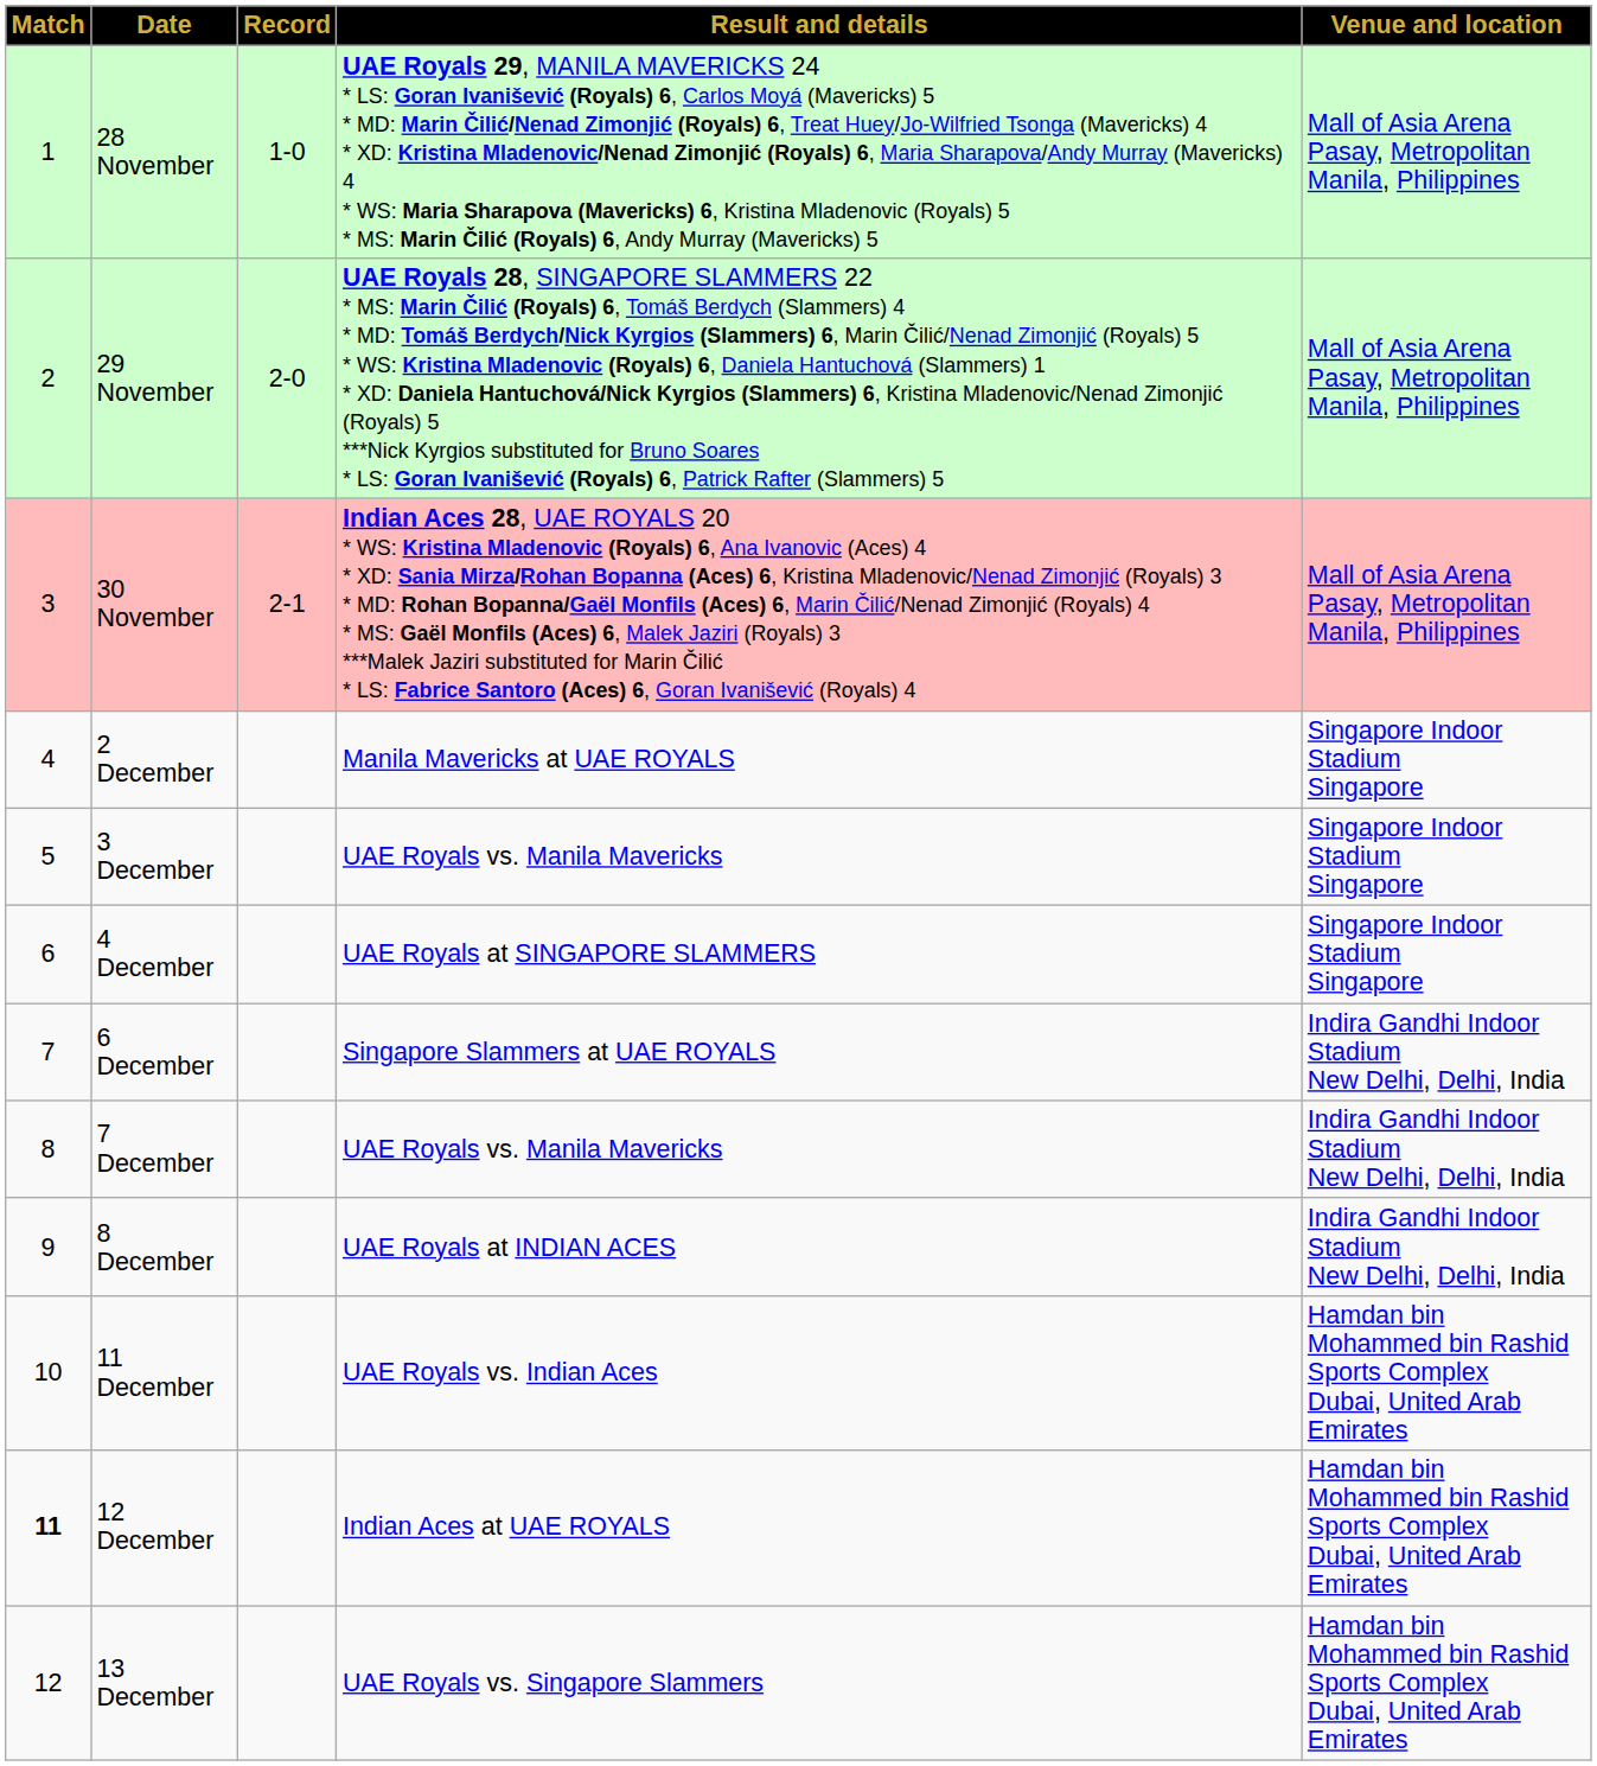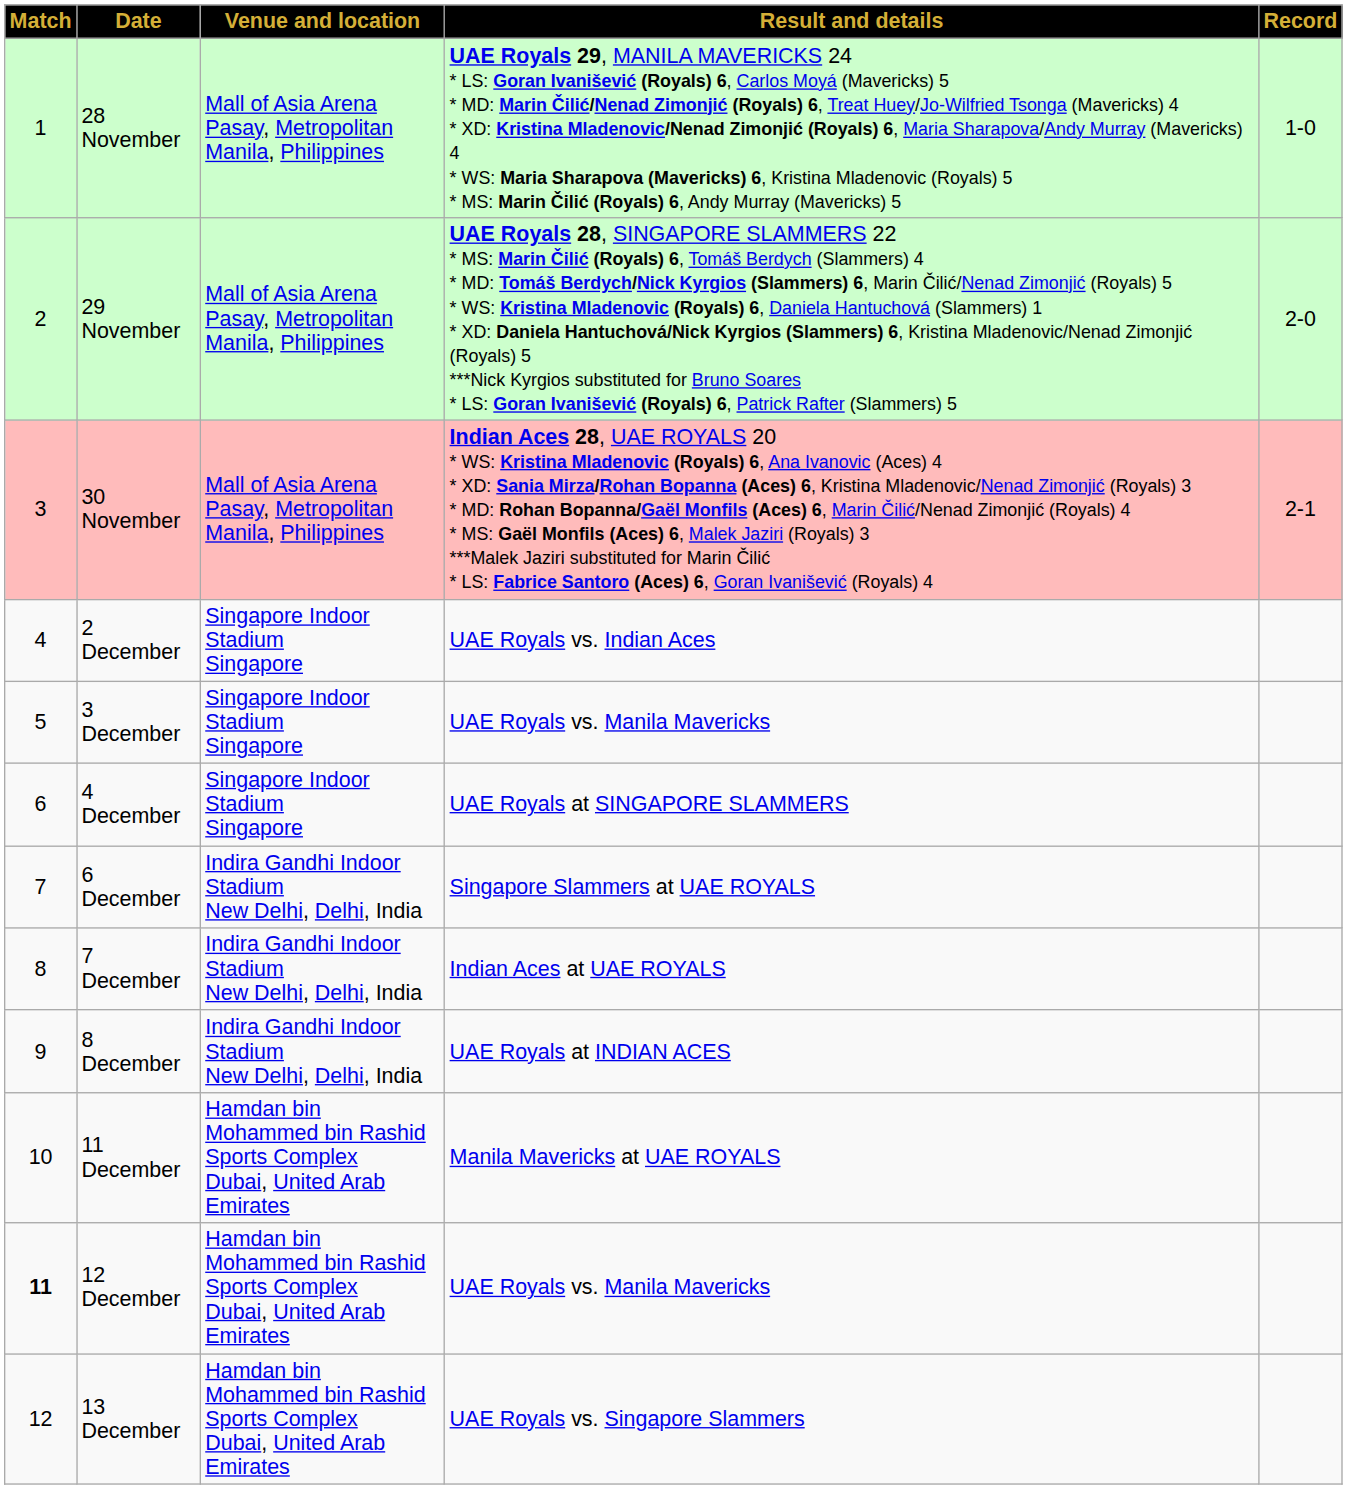 <table class="wikitable" style="text-align:left">
 <tr>
 <th style="background:black; color:#D4AF37" width="25px">Match</th>
 <th style="background:black; color:#D4AF37" width="85px">Date</th>
+<th style="background:black; color:#D4AF37" width="175px">Venue and location</th>
+<th style="background:black; color:#D4AF37" width="600px">Result and details</th>
 <th style="background:black; color:#D4AF37" width="25px">Record</th>
-<th style="background:black; color:#D4AF37" width="600px">Result and details</th>
-<th style="background:black; color:#D4AF37" width="175px">Venue and location</th>
 </tr>
 <tr bgcolor="ccffcc">
 <td style="text-align:center">1</td>
 <td>28 November</td>
+<td><a href='#'>Mall of Asia Arena</a><br><a href='#'>Pasay</a>, <a href='#'>Metropolitan Manila</a>, <a href='#'>Philippines</a></td>
+<td><strong><a href='#'>UAE Royals</a> 29</strong>, <a href='#'>MANILA MAVERICKS</a> 24<br><small>* LS: <strong><a href='#'>Goran Ivanišević</a> (Royals) 6</strong>, <a href='#'>Carlos Moyá</a> (Mavericks) 5<br>* MD: <strong><a href='#'>Marin Čilić</a>/<a href='#'>Nenad Zimonjić</a> (Royals) 6</strong>, <a href='#'>Treat Huey</a>/<a href='#'>Jo-Wilfried Tsonga</a> (Mavericks) 4<br>* XD: <strong><a href='#'>Kristina Mladenovic</a>/Nenad Zimonjić (Royals) 6</strong>, <a href='#'>Maria Sharapova</a>/<a href='#'>Andy Murray</a> (Mavericks) 4<br>* WS: <strong>Maria Sharapova (Mavericks) 6</strong>, Kristina Mladenovic (Royals) 5<br>* MS: <strong>Marin Čilić (Royals) 6</strong>, Andy Murray (Mavericks) 5</small></td>
 <td style="text-align:center">1-0</td>
-<td><strong><a href='#'>UAE Royals</a> 29</strong>, <a href='#'>MANILA MAVERICKS</a> 24<br><small>* LS: <strong><a href='#'>Goran Ivanišević</a> (Royals) 6</strong>, <a href='#'>Carlos Moyá</a> (Mavericks) 5<br>* MD: <strong><a href='#'>Marin Čilić</a>/<a href='#'>Nenad Zimonjić</a> (Royals) 6</strong>, <a href='#'>Treat Huey</a>/<a href='#'>Jo-Wilfried Tsonga</a> (Mavericks) 4<br>* XD: <strong><a href='#'>Kristina Mladenovic</a>/Nenad Zimonjić (Royals) 6</strong>, <a href='#'>Maria Sharapova</a>/<a href='#'>Andy Murray</a> (Mavericks) 4<br>* WS: <strong>Maria Sharapova (Mavericks) 6</strong>, Kristina Mladenovic (Royals) 5<br>* MS: <strong>Marin Čilić (Royals) 6</strong>, Andy Murray (Mavericks) 5</small></td>
-<td><a href='#'>Mall of Asia Arena</a><br><a href='#'>Pasay</a>, <a href='#'>Metropolitan Manila</a>, <a href='#'>Philippines</a></td>
 </tr>
 <tr bgcolor="ccffcc">
 <td style="text-align:center">2</td>
 <td>29 November</td>
+<td><a href='#'>Mall of Asia Arena</a><br><a href='#'>Pasay</a>, <a href='#'>Metropolitan Manila</a>, <a href='#'>Philippines</a></td>
+<td><strong><a href='#'>UAE Royals</a> 28</strong>, <a href='#'>SINGAPORE SLAMMERS</a> 22<br><small>* MS: <strong><a href='#'>Marin Čilić</a> (Royals) 6</strong>, <a href='#'>Tomáš Berdych</a> (Slammers) 4<br>* MD: <strong><a href='#'>Tomáš Berdych</a>/<a href='#'>Nick Kyrgios</a> (Slammers) 6</strong>, Marin Čilić/<a href='#'>Nenad Zimonjić</a> (Royals) 5<br>* WS: <strong><a href='#'>Kristina Mladenovic</a> (Royals) 6</strong>, <a href='#'>Daniela Hantuchová</a> (Slammers) 1<br>* XD: <strong>Daniela Hantuchová/Nick Kyrgios (Slammers) 6</strong>, Kristina Mladenovic/Nenad Zimonjić (Royals) 5<br>***Nick Kyrgios substituted for <a href='#'>Bruno Soares</a><br>* LS: <strong><a href='#'>Goran Ivanišević</a> (Royals) 6</strong>, <a href='#'>Patrick Rafter</a> (Slammers) 5</small></td>
 <td style="text-align:center">2-0</td>
-<td><strong><a href='#'>UAE Royals</a> 28</strong>, <a href='#'>SINGAPORE SLAMMERS</a> 22<br><small>* MS: <strong><a href='#'>Marin Čilić</a> (Royals) 6</strong>, <a href='#'>Tomáš Berdych</a> (Slammers) 4<br>* MD: <strong><a href='#'>Tomáš Berdych</a>/<a href='#'>Nick Kyrgios</a> (Slammers) 6</strong>, Marin Čilić/<a href='#'>Nenad Zimonjić</a> (Royals) 5<br>* WS: <strong><a href='#'>Kristina Mladenovic</a> (Royals) 6</strong>, <a href='#'>Daniela Hantuchová</a> (Slammers) 1<br>* XD: <strong>Daniela Hantuchová/Nick Kyrgios (Slammers) 6</strong>, Kristina Mladenovic/Nenad Zimonjić (Royals) 5<br>***Nick Kyrgios substituted for <a href='#'>Bruno Soares</a><br>* LS: <strong><a href='#'>Goran Ivanišević</a> (Royals) 6</strong>, <a href='#'>Patrick Rafter</a> (Slammers) 5</small></td>
-<td><a href='#'>Mall of Asia Arena</a><br><a href='#'>Pasay</a>, <a href='#'>Metropolitan Manila</a>, <a href='#'>Philippines</a></td>
 </tr>
 <tr bgcolor="ffbbbb">
 <td style="text-align:center">3</td>
 <td>30 November</td>
+<td><a href='#'>Mall of Asia Arena</a><br><a href='#'>Pasay</a>, <a href='#'>Metropolitan Manila</a>, <a href='#'>Philippines</a></td>
+<td><strong><a href='#'>Indian Aces</a> 28</strong>, <a href='#'>UAE ROYALS</a> 20<br><small>* WS: <strong><a href='#'>Kristina Mladenovic</a> (Royals) 6</strong>, <a href='#'>Ana Ivanovic</a> (Aces) 4<br>* XD: <strong><a href='#'>Sania Mirza</a>/<a href='#'>Rohan Bopanna</a> (Aces) 6</strong>, Kristina Mladenovic/<a href='#'>Nenad Zimonjić</a> (Royals) 3<br>* MD: <strong>Rohan Bopanna/<a href='#'>Gaël Monfils</a> (Aces) 6</strong>, <a href='#'>Marin Čilić</a>/Nenad Zimonjić (Royals) 4<br>* MS: <strong>Gaël Monfils (Aces) 6</strong>, <a href='#'>Malek Jaziri</a> (Royals) 3<br>***Malek Jaziri substituted for Marin Čilić<br>* LS: <strong><a href='#'>Fabrice Santoro</a> (Aces) 6</strong>, <a href='#'>Goran Ivanišević</a> (Royals) 4</small></td>
 <td style="text-align:center">2-1</td>
-<td><strong><a href='#'>Indian Aces</a> 28</strong>, <a href='#'>UAE ROYALS</a> 20<br><small>* WS: <strong><a href='#'>Kristina Mladenovic</a> (Royals) 6</strong>, <a href='#'>Ana Ivanovic</a> (Aces) 4<br>* XD: <strong><a href='#'>Sania Mirza</a>/<a href='#'>Rohan Bopanna</a> (Aces) 6</strong>, Kristina Mladenovic/<a href='#'>Nenad Zimonjić</a> (Royals) 3<br>* MD: <strong>Rohan Bopanna/<a href='#'>Gaël Monfils</a> (Aces) 6</strong>, <a href='#'>Marin Čilić</a>/Nenad Zimonjić (Royals) 4<br>* MS: <strong>Gaël Monfils (Aces) 6</strong>, <a href='#'>Malek Jaziri</a> (Royals) 3<br>***Malek Jaziri substituted for Marin Čilić<br>* LS: <strong><a href='#'>Fabrice Santoro</a> (Aces) 6</strong>, <a href='#'>Goran Ivanišević</a> (Royals) 4</small></td>
-<td><a href='#'>Mall of Asia Arena</a><br><a href='#'>Pasay</a>, <a href='#'>Metropolitan Manila</a>, <a href='#'>Philippines</a></td>
 </tr>
 <tr bgcolor=>
 <td style="text-align:center">4</td>
 <td>2 December</td>
+<td><a href='#'>Singapore Indoor Stadium</a><br><a href='#'>Singapore</a></td>
+<td><a href='#'>UAE Royals</a> vs. <a href='#'>Indian Aces</a></td>
 <td style="text-align:center"></td>
-<td><a href='#'>Manila Mavericks</a> at <a href='#'>UAE ROYALS</a></td>
-<td><a href='#'>Singapore Indoor Stadium</a><br><a href='#'>Singapore</a></td>
 </tr>
 <tr bgcolor=>
 <td style="text-align:center">5</td>
 <td>3 December</td>
+<td><a href='#'>Singapore Indoor Stadium</a><br><a href='#'>Singapore</a></td>
+<td><a href='#'>UAE Royals</a> vs. <a href='#'>Manila Mavericks</a></td>
 <td style="text-align:center"></td>
-<td><a href='#'>UAE Royals</a> vs. <a href='#'>Manila Mavericks</a></td>
-<td><a href='#'>Singapore Indoor Stadium</a><br><a href='#'>Singapore</a></td>
 </tr>
 <tr bgcolor=>
 <td style="text-align:center">6</td>
 <td>4 December</td>
+<td><a href='#'>Singapore Indoor Stadium</a><br><a href='#'>Singapore</a></td>
+<td><a href='#'>UAE Royals</a> at <a href='#'>SINGAPORE SLAMMERS</a></td>
 <td style="text-align:center"></td>
-<td><a href='#'>UAE Royals</a> at <a href='#'>SINGAPORE SLAMMERS</a></td>
-<td><a href='#'>Singapore Indoor Stadium</a><br><a href='#'>Singapore</a></td>
 </tr>
 <tr bgcolor=>
 <td style="text-align:center">7</td>
 <td>6 December</td>
+<td><a href='#'>Indira Gandhi Indoor Stadium</a><br><a href='#'>New Delhi</a>, <a href='#'>Delhi</a>, India</td>
+<td><a href='#'>Singapore Slammers</a> at <a href='#'>UAE ROYALS</a></td>
 <td style="text-align:center"></td>
-<td><a href='#'>Singapore Slammers</a> at <a href='#'>UAE ROYALS</a></td>
-<td><a href='#'>Indira Gandhi Indoor Stadium</a><br><a href='#'>New Delhi</a>, <a href='#'>Delhi</a>, India</td>
 </tr>
 <tr bgcolor=>
 <td style="text-align:center">8</td>
 <td>7 December</td>
+<td><a href='#'>Indira Gandhi Indoor Stadium</a><br><a href='#'>New Delhi</a>, <a href='#'>Delhi</a>, India</td>
+<td><a href='#'>Indian Aces</a> at <a href='#'>UAE ROYALS</a></td>
 <td style="text-align:center"></td>
-<td><a href='#'>UAE Royals</a> vs. <a href='#'>Manila Mavericks</a></td>
-<td><a href='#'>Indira Gandhi Indoor Stadium</a><br><a href='#'>New Delhi</a>, <a href='#'>Delhi</a>, India</td>
 </tr>
 <tr bgcolor=>
 <td style="text-align:center">9</td>
 <td>8 December</td>
+<td><a href='#'>Indira Gandhi Indoor Stadium</a><br><a href='#'>New Delhi</a>, <a href='#'>Delhi</a>, India</td>
+<td><a href='#'>UAE Royals</a> at <a href='#'>INDIAN ACES</a></td>
 <td style="text-align:center"></td>
-<td><a href='#'>UAE Royals</a> at <a href='#'>INDIAN ACES</a></td>
-<td><a href='#'>Indira Gandhi Indoor Stadium</a><br><a href='#'>New Delhi</a>, <a href='#'>Delhi</a>, India</td>
 </tr>
 <tr bgcolor=>
 <td style="text-align:center">10</td>
 <td>11 December</td>
+<td><a href='#'>Hamdan bin Mohammed bin Rashid Sports Complex</a><br><a href='#'>Dubai</a>, <a href='#'>United Arab Emirates</a></td>
+<td><a href='#'>Manila Mavericks</a> at <a href='#'>UAE ROYALS</a></td>
 <td style="text-align:center"></td>
-<td><a href='#'>UAE Royals</a> vs. <a href='#'>Indian Aces</a></td>
-<td><a href='#'>Hamdan bin Mohammed bin Rashid Sports Complex</a><br><a href='#'>Dubai</a>, <a href='#'>United Arab Emirates</a></td>
 </tr>
 <tr bgcolor=>
 <td style="text-align:center"><strong>11</strong></td>
 <td>12 December</td>
+<td><a href='#'>Hamdan bin Mohammed bin Rashid Sports Complex</a><br><a href='#'>Dubai</a>, <a href='#'>United Arab Emirates</a></td>
+<td><a href='#'>UAE Royals</a> vs. <a href='#'>Manila Mavericks</a></td>
 <td style="text-align:center"></td>
-<td><a href='#'>Indian Aces</a> at <a href='#'>UAE ROYALS</a></td>
-<td><a href='#'>Hamdan bin Mohammed bin Rashid Sports Complex</a><br><a href='#'>Dubai</a>, <a href='#'>United Arab Emirates</a></td>
 </tr>
 <tr bgcolor=>
 <td style="text-align:center">12</td>
 <td>13 December</td>
+<td><a href='#'>Hamdan bin Mohammed bin Rashid Sports Complex</a><br><a href='#'>Dubai</a>, <a href='#'>United Arab Emirates</a></td>
+<td><a href='#'>UAE Royals</a> vs. <a href='#'>Singapore Slammers</a></td>
 <td style="text-align:center"></td>
-<td><a href='#'>UAE Royals</a> vs. <a href='#'>Singapore Slammers</a></td>
-<td><a href='#'>Hamdan bin Mohammed bin Rashid Sports Complex</a><br><a href='#'>Dubai</a>, <a href='#'>United Arab Emirates</a></td>
 </tr>
 </table>
